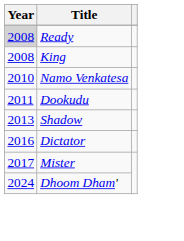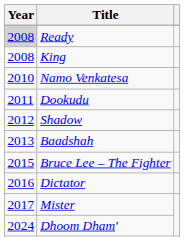 <table class="wikitable">
 <tr style="background:#ccc; text-align:center;">
 <th>Year</th>
 <th>Title</th>
 <th scope="col" class="unsortable" ></th>
 </tr>
 <tr>
 </tr>
 <tr>
 <td style="background: lightgrey;"><a href='#'>2008</a></td>
 <td><em><a href='#'>Ready</a></em></td>
 <td></td>
 </tr>
 <tr>
 <td><a href='#'>2008</a></td>
 <td><em><a href='#'>King</a></em></td>
 <td></td>
 </tr>
 <tr>
 <td><a href='#'>2010</a></td>
 <td><em><a href='#'>Namo Venkatesa</a></em></td>
 <td></td>
 </tr>
 <tr>
 <td><a href='#'>2011</a></td>
 <td><em><a href='#'>Dookudu</a></em></td>
 <td></td>
 </tr>
 <tr>
+<td><a href='#'>2012</a></td>
+<td><em><a href='#'>Shadow</a></em></td>
+<td></td>
+</tr>
+<tr>
 <td><a href='#'>2013</a></td>
-<td><em><a href='#'>Shadow</a></em></td>
+<td><em><a href='#'>Baadshah</a></em></td>
+<td></td>
+</tr>
+<tr>
+<td><a href='#'>2015</a></td>
+<td><em><a href='#'>Bruce Lee – The Fighter</a></em></td>
 <td></td>
 </tr>
 <tr>
 <td><a href='#'>2016</a></td>
 <td><em><a href='#'>Dictator</a></em></td>
 <td></td>
 </tr>
 <tr>
 <td><a href='#'>2017</a></td>
 <td><em><a href='#'>Mister</a></em></td>
 </tr>
 <tr>
 <td><a href='#'>2024</a></td>
 <td><em><a href='#'>Dhoom Dham</a>'</td>
 </tr>
 </table>
